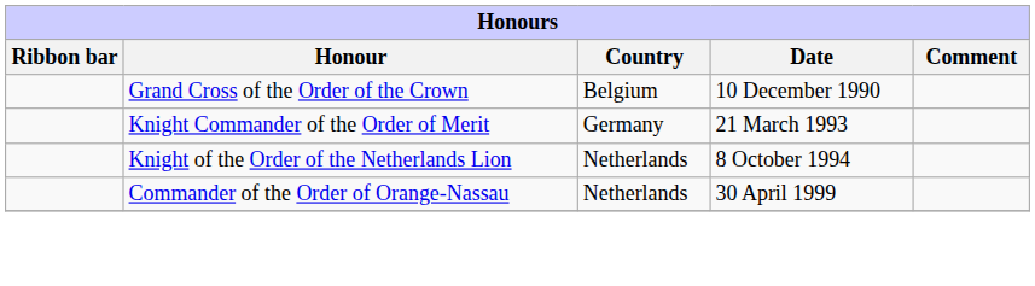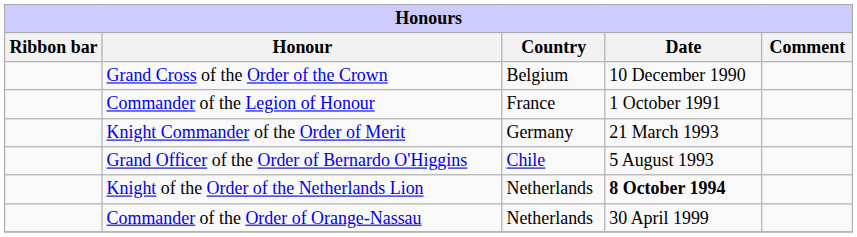 <table class="wikitable" style="width:60%;">
 <tr style="background:#ccf; text-align:center;">
 <td colspan=5><strong>Honours</strong></td>
 </tr>
 <tr>
 <th style="width:80px;">Ribbon bar</th>
 <th>Honour</th>
 <th>Country</th>
 <th>Date</th>
 <th>Comment</th>
 </tr>
 <tr>
 <td></td>
 <td><a href='#'>Grand Cross</a> of the <a href='#'>Order of the Crown</a></td>
 <td>Belgium</td>
 <td>10 December 1990</td>
 <td></td>
 </tr>
 <tr>
 <td></td>
+<td><a href='#'>Commander</a> of the <a href='#'>Legion of Honour</a></td>
+<td>France</td>
+<td>1 October 1991</td>
+<td></td>
+</tr>
+<tr>
+<td></td>
 <td><a href='#'>Knight Commander</a> of the <a href='#'>Order of Merit</a></td>
 <td>Germany</td>
 <td>21 March 1993</td>
 <td></td>
 </tr>
 <tr>
 <td></td>
+<td><a href='#'>Grand Officer</a> of the <a href='#'>Order of Bernardo O'Higgins</a></td>
+<td><a href='#'>Chile</a></td>
+<td>5 August 1993</td>
+<td></td>
+</tr>
+<tr>
+<td></td>
 <td><a href='#'>Knight</a> of the <a href='#'>Order of the Netherlands Lion</a></td>
 <td>Netherlands</td>
-<td>8 October 1994</td>
+<td><strong>8 October 1994</strong></td>
 <td></td>
 </tr>
 <tr>
 <td></td>
 <td><a href='#'>Commander</a> of the <a href='#'>Order of Orange-Nassau</a></td>
 <td>Netherlands</td>
 <td>30 April 1999</td>
 <td></td>
 </tr>
 <tr>
 </tr>
 </table>
